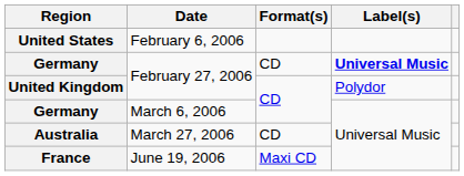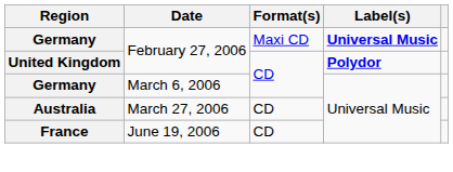 <table class="wikitable plainrowheaders">
 <tr>
 <th scope="col">Region</th>
 <th scope="col">Date</th>
 <th scope="col">Format(s)</th>
 <th scope="col">Label(s)</th>
 <th scope="col"></th>
 </tr>
 <tr>
-<th scope="row">United States</th>
-<td>February 6, 2006</td>
-<td></td>
-<td></td>
-<td align="center"></td>
-</tr>
-<tr>
 <th scope="row">Germany</th>
 <td rowspan="2">February 27, 2006</td>
-<td>CD</td>
+<td><a href='#'>Maxi CD</a></td>
 <td><strong><a href='#'>Universal Music</a></strong></td>
 <td></td>
 </tr>
 <tr>
 <th scope="row">United Kingdom</th>
 <td rowspan="2"><a href='#'>CD</a></td>
-<td><a href='#'>Polydor</a></td>
+<td><strong><a href='#'>Polydor</a></strong></td>
 <td align="center"></td>
 </tr>
 <tr>
 <th scope="row">Germany</th>
 <td>March 6, 2006</td>
 <td rowspan="3">Universal Music</td>
 <td></td>
 </tr>
 <tr>
 <th scope="row">Australia</th>
 <td>March 27, 2006</td>
 <td>CD</td>
 <td align="center"></td>
 </tr>
 <tr>
 <th scope="row">France</th>
 <td>June 19, 2006</td>
-<td><a href='#'>Maxi CD</a></td>
+<td>CD</td>
 <td></td>
 </tr>
 </table>
